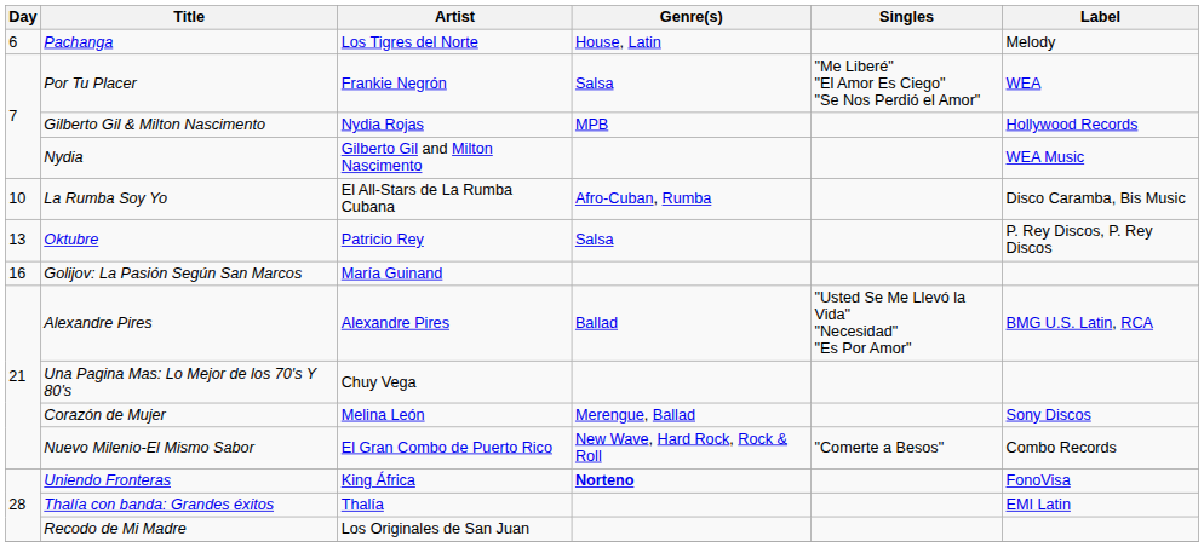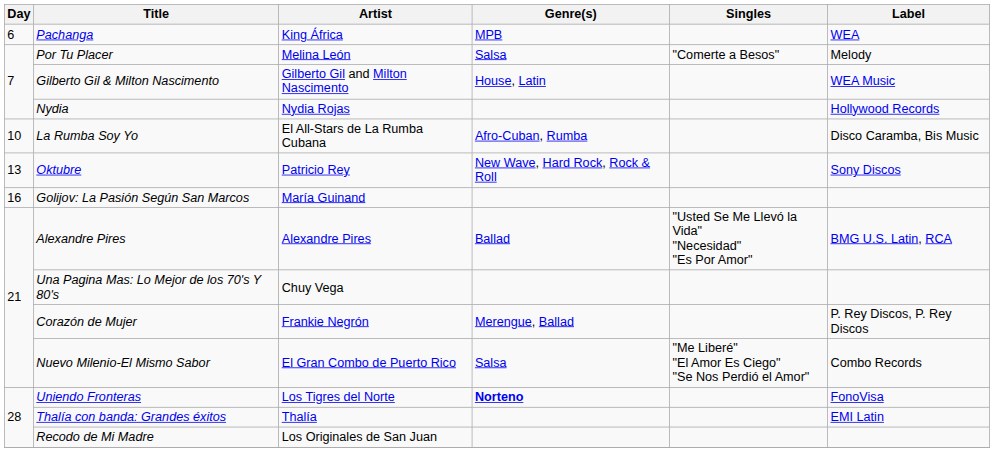 <table class="wikitable sortable" style="text-align: left;">
 <tr>
 <th>Day</th>
 <th>Title</th>
 <th>Artist</th>
 <th>Genre(s)</th>
 <th>Singles</th>
 <th>Label</th>
 </tr>
 <tr>
 <td>6</td>
 <td><em><a href='#'>Pachanga</a></em></td>
-<td><a href='#'>Los Tigres del Norte</a></td>
-<td><a href='#'>House</a>, <a href='#'>Latin</a></td>
+<td><a href='#'>King África</a></td>
+<td><a href='#'>MPB</a></td>
 <td></td>
-<td>Melody</td>
+<td><a href='#'>WEA</a></td>
 </tr>
 <tr>
 <td rowspan="3">7</td>
 <td><em>Por Tu Placer</em></td>
-<td><a href='#'>Frankie Negrón</a></td>
+<td><a href='#'>Melina León</a></td>
 <td><a href='#'>Salsa</a></td>
-<td>"Me Liberé"<br>"El Amor Es Ciego"<br>"Se Nos Perdió el Amor"</td>
-<td><a href='#'>WEA</a></td>
+<td>"Comerte a Besos"</td>
+<td>Melody</td>
 </tr>
 <tr>
 <td><em>Gilberto Gil & Milton Nascimento</em></td>
-<td><a href='#'>Nydia Rojas</a></td>
-<td><a href='#'>MPB</a></td>
+<td><a href='#'>Gilberto Gil</a> and <a href='#'>Milton Nascimento</a></td>
+<td><a href='#'>House</a>, <a href='#'>Latin</a></td>
 <td></td>
-<td><a href='#'>Hollywood Records</a></td>
+<td><a href='#'>WEA Music</a></td>
 </tr>
 <tr>
 <td><em>Nydia</em></td>
-<td><a href='#'>Gilberto Gil</a> and <a href='#'>Milton Nascimento</a></td>
+<td><a href='#'>Nydia Rojas</a></td>
 <td></td>
 <td></td>
-<td><a href='#'>WEA Music</a></td>
+<td><a href='#'>Hollywood Records</a></td>
 </tr>
 <tr>
 <td>10</td>
 <td><em>La Rumba Soy Yo</em></td>
 <td>El All-Stars de La Rumba Cubana</td>
 <td><a href='#'>Afro-Cuban</a>, <a href='#'>Rumba</a></td>
 <td></td>
 <td>Disco Caramba, Bis Music</td>
 </tr>
 <tr>
 <td>13</td>
 <td><em><a href='#'>Oktubre</a></em></td>
 <td><a href='#'>Patricio Rey</a></td>
-<td><a href='#'>Salsa</a></td>
+<td><a href='#'>New Wave</a>, <a href='#'>Hard Rock</a>, <a href='#'>Rock & Roll</a></td>
 <td></td>
-<td>P. Rey Discos, P. Rey Discos</td>
+<td><a href='#'>Sony Discos</a></td>
 </tr>
 <tr>
 <td>16</td>
 <td><em>Golijov: La Pasión Según San Marcos</em></td>
 <td><a href='#'>María Guinand</a></td>
 <td></td>
 <td></td>
 <td></td>
 </tr>
 <tr>
 <td rowspan="4">21</td>
 <td><em>Alexandre Pires</em></td>
 <td><a href='#'>Alexandre Pires</a></td>
 <td><a href='#'>Ballad</a></td>
 <td>"Usted Se Me Llevó la Vida"<br>"Necesidad"<br>"Es Por Amor"</td>
 <td><a href='#'>BMG U.S. Latin</a>, <a href='#'>RCA</a></td>
 </tr>
 <tr>
 <td><em>Una Pagina Mas: Lo Mejor de los 70's Y 80's</em></td>
 <td>Chuy Vega</td>
 <td></td>
 <td></td>
 <td></td>
 </tr>
 <tr>
 <td><em>Corazón de Mujer</em></td>
-<td><a href='#'>Melina León</a></td>
+<td><a href='#'>Frankie Negrón</a></td>
 <td><a href='#'>Merengue</a>, <a href='#'>Ballad</a></td>
 <td></td>
-<td><a href='#'>Sony Discos</a></td>
+<td>P. Rey Discos, P. Rey Discos</td>
 </tr>
 <tr>
 <td><em>Nuevo Milenio-El Mismo Sabor</em></td>
 <td><a href='#'>El Gran Combo de Puerto Rico</a></td>
-<td><a href='#'>New Wave</a>, <a href='#'>Hard Rock</a>, <a href='#'>Rock & Roll</a></td>
-<td>"Comerte a Besos"</td>
+<td><a href='#'>Salsa</a></td>
+<td>"Me Liberé"<br>"El Amor Es Ciego"<br>"Se Nos Perdió el Amor"</td>
 <td>Combo Records</td>
 </tr>
 <tr>
 <td rowspan="3">28</td>
 <td><em><a href='#'>Uniendo Fronteras</a></em></td>
-<td><a href='#'>King África</a></td>
+<td><a href='#'>Los Tigres del Norte</a></td>
 <td><strong><a href='#'>Norteno</a></strong></td>
 <td></td>
 <td><a href='#'>FonoVisa</a></td>
 </tr>
 <tr>
 <td><em><a href='#'>Thalía con banda: Grandes éxitos</a></em></td>
 <td><a href='#'>Thalía</a></td>
 <td></td>
 <td></td>
 <td><a href='#'>EMI Latin</a></td>
 </tr>
 <tr>
 <td><em>Recodo de Mi Madre</em></td>
 <td>Los Originales de San Juan</td>
 <td></td>
 <td></td>
 <td></td>
 </tr>
 <tr>
 </tr>
 </table>
